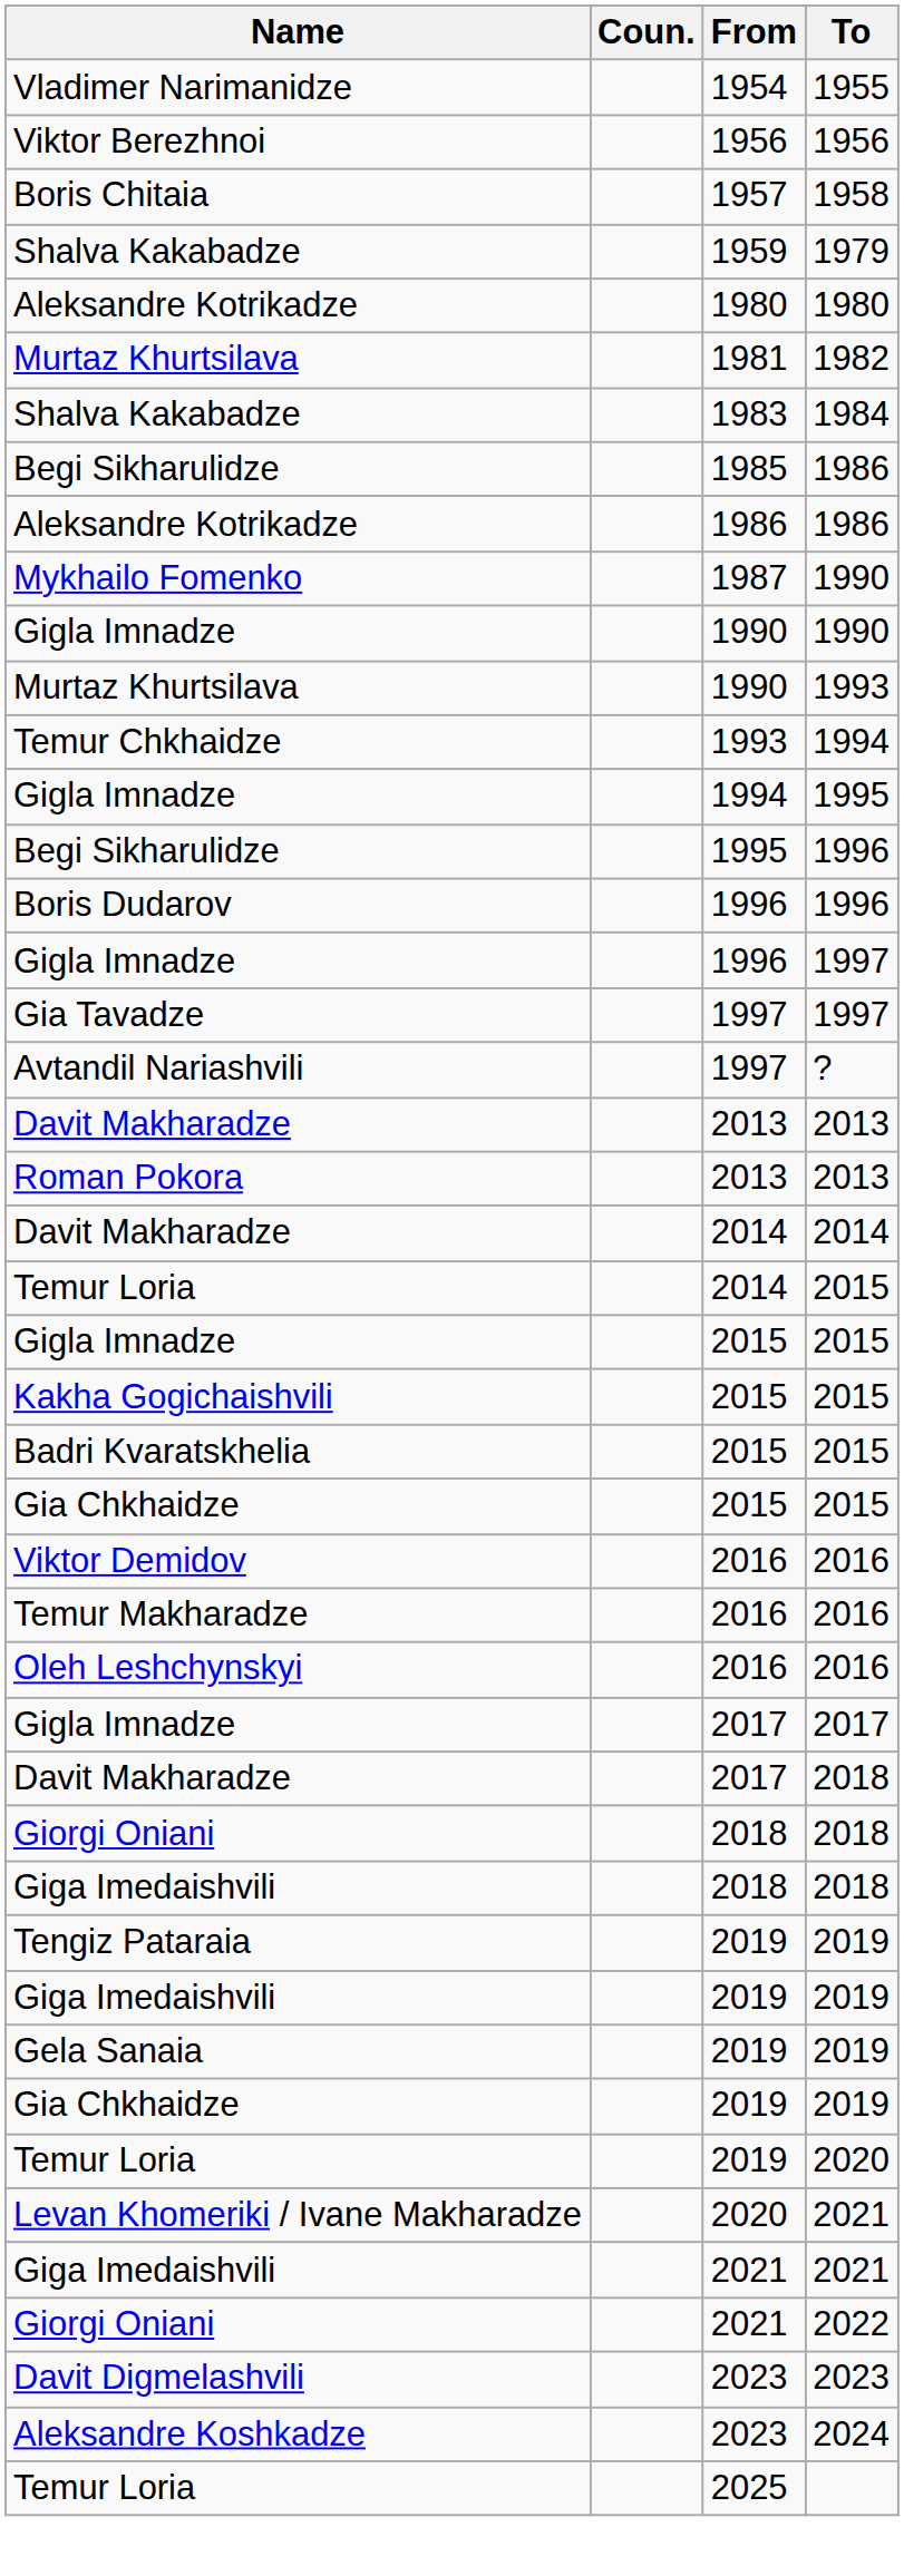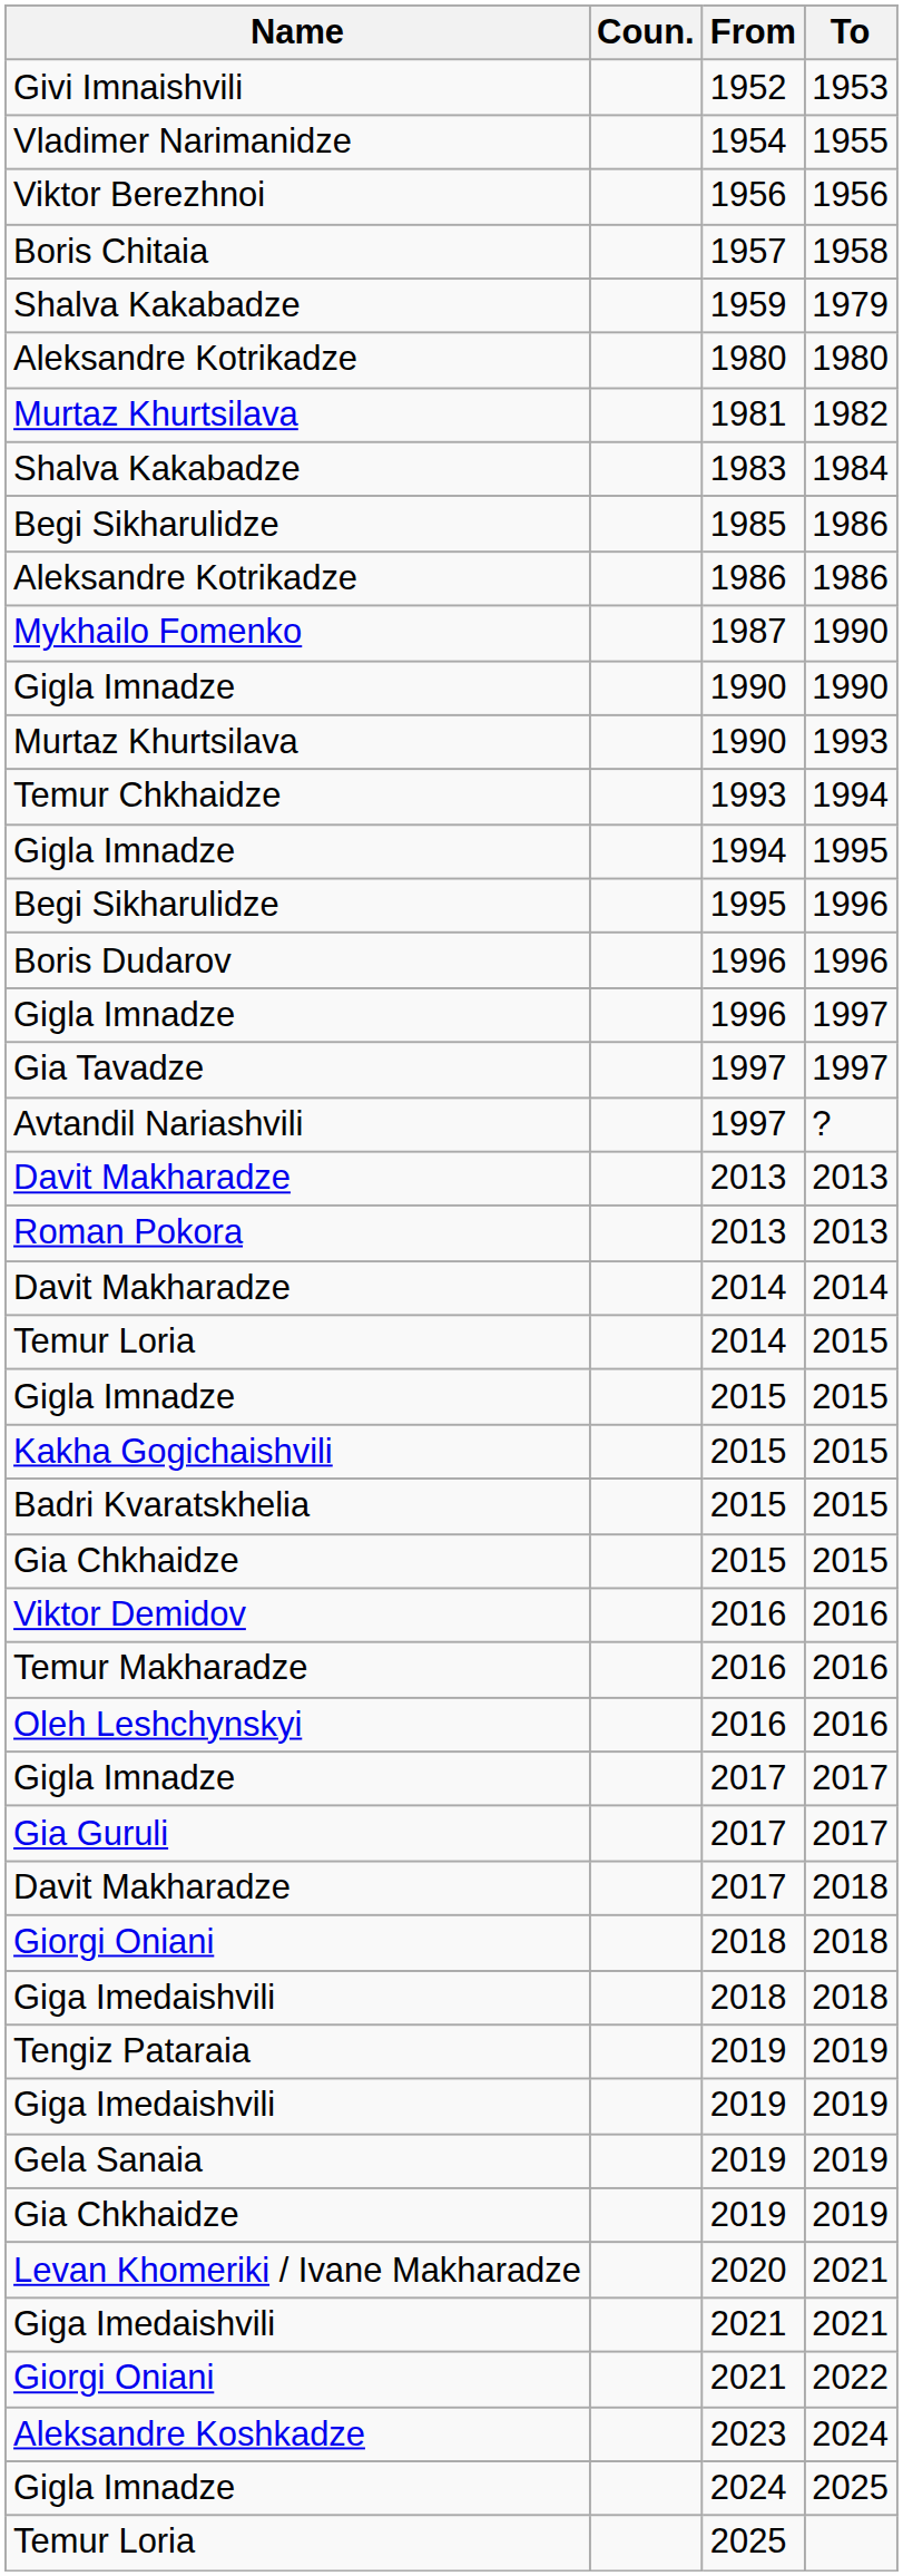 <table class="wikitable sortable" style="text-align: left; font-size: 100%;">
 <tr>
 <th>Name</th>
 <th>Coun.</th>
 <th>From</th>
 <th>To</th>
+</tr>
+<tr>
+<td>Givi Imnaishvili</td>
+<td></td>
+<td>1952</td>
+<td>1953</td>
 </tr>
 <tr>
 <td>Vladimer Narimanidze</td>
 <td></td>
 <td>1954</td>
 <td>1955</td>
 </tr>
 <tr>
 <td>Viktor Berezhnoi</td>
 <td></td>
 <td>1956</td>
 <td>1956</td>
 </tr>
 <tr>
 <td>Boris Chitaia</td>
 <td></td>
 <td>1957</td>
 <td>1958</td>
 </tr>
 <tr>
 <td>Shalva Kakabadze</td>
 <td></td>
 <td>1959</td>
 <td>1979</td>
 </tr>
 <tr>
 <td>Aleksandre Kotrikadze</td>
 <td></td>
 <td>1980</td>
 <td>1980</td>
 </tr>
 <tr>
 <td><a href='#'>Murtaz Khurtsilava</a></td>
 <td></td>
 <td>1981</td>
 <td>1982</td>
 </tr>
 <tr>
 <td>Shalva Kakabadze</td>
 <td></td>
 <td>1983</td>
 <td>1984</td>
 </tr>
 <tr>
 <td>Begi Sikharulidze</td>
 <td></td>
 <td>1985</td>
 <td>1986</td>
 </tr>
 <tr>
 <td>Aleksandre Kotrikadze</td>
 <td></td>
 <td>1986</td>
 <td>1986</td>
 </tr>
 <tr>
 <td><a href='#'>Mykhailo Fomenko</a></td>
 <td></td>
 <td>1987</td>
 <td>1990</td>
 </tr>
 <tr>
 <td>Gigla Imnadze</td>
 <td></td>
 <td>1990</td>
 <td>1990</td>
 </tr>
 <tr>
 <td>Murtaz Khurtsilava</td>
 <td></td>
 <td>1990</td>
 <td>1993</td>
 </tr>
 <tr>
 <td>Temur Chkhaidze</td>
 <td></td>
 <td>1993</td>
 <td>1994</td>
 </tr>
 <tr>
 <td>Gigla Imnadze</td>
 <td></td>
 <td>1994</td>
 <td>1995</td>
 </tr>
 <tr>
 <td>Begi Sikharulidze</td>
 <td></td>
 <td>1995</td>
 <td>1996</td>
 </tr>
 <tr>
 <td>Boris Dudarov</td>
 <td></td>
 <td>1996</td>
 <td>1996</td>
 </tr>
 <tr>
 <td>Gigla Imnadze</td>
 <td></td>
 <td>1996</td>
 <td>1997</td>
 </tr>
 <tr>
 <td>Gia Tavadze</td>
 <td></td>
 <td>1997</td>
 <td>1997</td>
 </tr>
 <tr>
 <td>Avtandil Nariashvili</td>
 <td></td>
 <td>1997</td>
 <td>?</td>
 </tr>
 <tr>
 <td><a href='#'>Davit Makharadze</a></td>
 <td></td>
 <td>2013</td>
 <td>2013</td>
 </tr>
 <tr>
 <td><a href='#'>Roman Pokora</a></td>
 <td></td>
 <td>2013</td>
 <td>2013</td>
 </tr>
 <tr>
 <td>Davit Makharadze</td>
 <td></td>
 <td>2014</td>
 <td>2014</td>
 </tr>
 <tr>
 <td>Temur Loria</td>
 <td></td>
 <td>2014</td>
 <td>2015</td>
 </tr>
 <tr>
 <td>Gigla Imnadze</td>
 <td></td>
 <td>2015</td>
 <td>2015</td>
 </tr>
 <tr>
 <td><a href='#'>Kakha Gogichaishvili</a></td>
 <td></td>
 <td>2015</td>
 <td>2015</td>
 </tr>
 <tr>
 <td>Badri Kvaratskhelia</td>
 <td></td>
 <td>2015</td>
 <td>2015</td>
 </tr>
 <tr>
 <td>Gia Chkhaidze</td>
 <td></td>
 <td>2015</td>
 <td>2015</td>
 </tr>
 <tr>
 <td><a href='#'>Viktor Demidov</a></td>
 <td></td>
 <td>2016</td>
 <td>2016</td>
 </tr>
 <tr>
 <td>Temur Makharadze</td>
 <td></td>
 <td>2016</td>
 <td>2016</td>
 </tr>
 <tr>
 <td><a href='#'>Oleh Leshchynskyi</a></td>
 <td></td>
 <td>2016</td>
 <td>2016</td>
 </tr>
 <tr>
 <td>Gigla Imnadze</td>
 <td></td>
 <td>2017</td>
 <td>2017</td>
 </tr>
 <tr>
+<td><a href='#'>Gia Guruli</a></td>
+<td></td>
+<td>2017</td>
+<td>2017</td>
+</tr>
+<tr>
 <td>Davit Makharadze</td>
 <td></td>
 <td>2017</td>
 <td>2018</td>
 </tr>
 <tr>
 <td><a href='#'>Giorgi Oniani</a></td>
 <td></td>
 <td>2018</td>
 <td>2018</td>
 </tr>
 <tr>
 <td>Giga Imedaishvili</td>
 <td></td>
 <td>2018</td>
 <td>2018</td>
 </tr>
 <tr>
 <td>Tengiz Pataraia</td>
 <td></td>
 <td>2019</td>
 <td>2019</td>
 </tr>
 <tr>
 <td>Giga Imedaishvili</td>
 <td></td>
 <td>2019</td>
 <td>2019</td>
 </tr>
 <tr>
 <td>Gela Sanaia</td>
 <td></td>
 <td>2019</td>
 <td>2019</td>
 </tr>
 <tr>
 <td>Gia Chkhaidze</td>
 <td></td>
 <td>2019</td>
 <td>2019</td>
 </tr>
 <tr>
-<td>Temur Loria</td>
-<td></td>
-<td>2019</td>
-<td>2020</td>
-</tr>
-<tr>
 <td><a href='#'>Levan Khomeriki</a> / Ivane Makharadze</td>
 <td></td>
 <td>2020</td>
 <td>2021</td>
 </tr>
 <tr>
 <td>Giga Imedaishvili</td>
 <td></td>
 <td>2021</td>
 <td>2021</td>
 </tr>
 <tr>
 <td><a href='#'>Giorgi Oniani</a></td>
 <td></td>
 <td>2021</td>
 <td>2022</td>
 </tr>
 <tr>
-<td><a href='#'>Davit Digmelashvili</a></td>
-<td></td>
-<td>2023</td>
-<td>2023</td>
-</tr>
-<tr>
 <td><a href='#'>Aleksandre Koshkadze</a></td>
 <td></td>
 <td>2023</td>
 <td>2024</td>
+</tr>
+<tr>
+<td>Gigla Imnadze</td>
+<td></td>
+<td>2024</td>
+<td>2025</td>
 </tr>
 <tr>
 <td>Temur Loria</td>
 <td></td>
 <td>2025</td>
 <td></td>
 </tr>
 </table>
